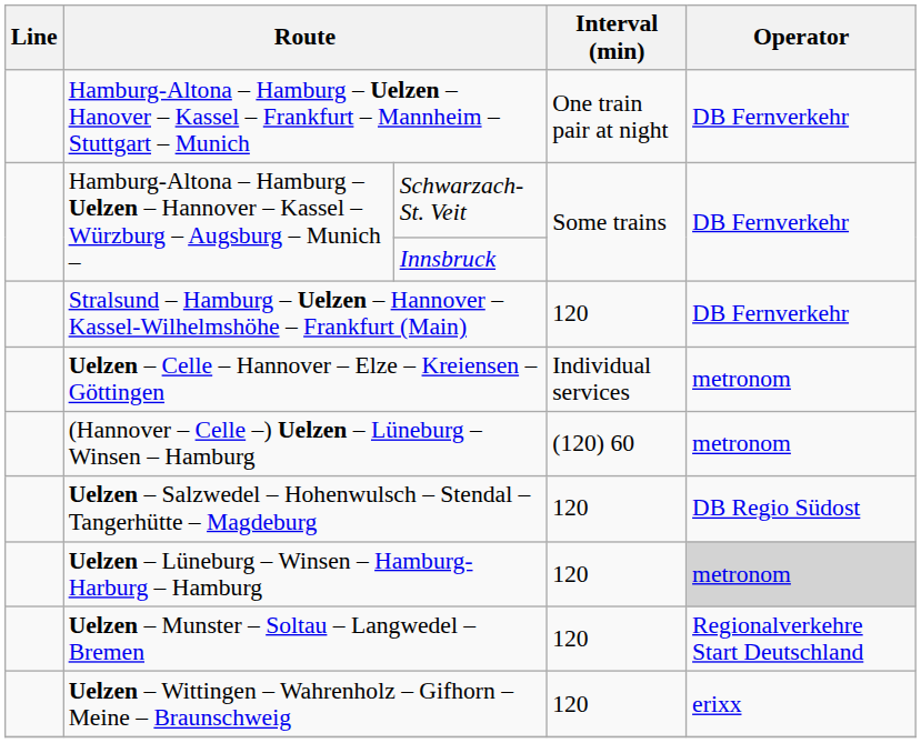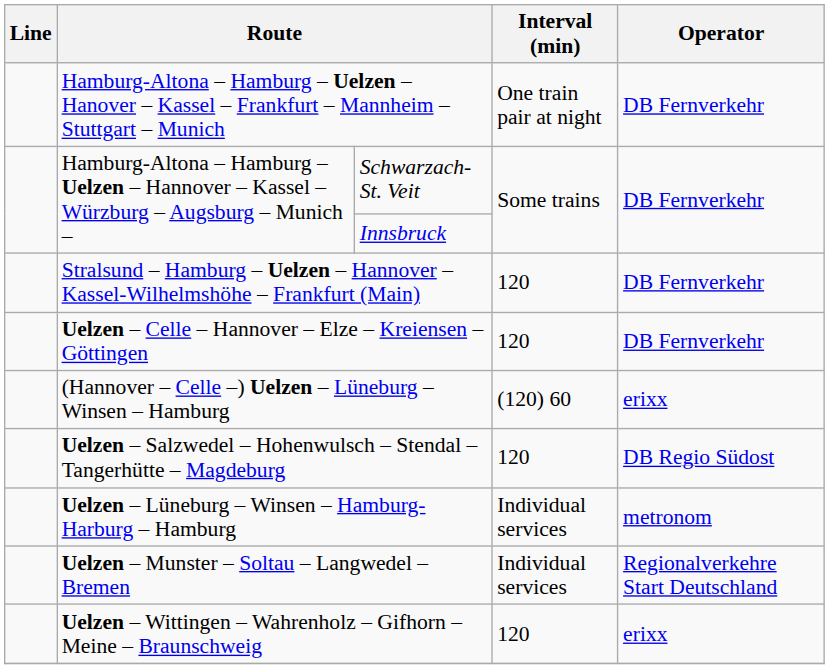 <table class="wikitable zebra">
 <tr>
 <th>Line</th>
 <th colspan=2>Route</th>
 <th>Interval (min)</th>
 <th>Operator</th>
 </tr>
 <tr>
 <td></td>
 <td colspan=2><a href='#'>Hamburg-Altona</a> – <a href='#'>Hamburg</a> – <strong>Uelzen</strong> – <a href='#'>Hanover</a> – <a href='#'>Kassel</a> – <a href='#'>Frankfurt</a> – <a href='#'>Mannheim</a> – <a href='#'>Stuttgart</a> – <a href='#'>Munich</a></td>
 <td>One train pair at night</td>
 <td><a href='#'>DB Fernverkehr</a></td>
 </tr>
 <tr>
 <td rowspan=2></td>
 <td rowspan=2>Hamburg-Altona – Hamburg – <strong>Uelzen</strong> – Hannover – Kassel – <a href='#'>Würzburg</a> –  <a href='#'>Augsburg</a> – Munich –</td>
 <td><em>Schwarzach-St. Veit</em></td>
 <td rowspan=2>Some trains</td>
 <td rowspan=2><a href='#'>DB Fernverkehr</a></td>
 </tr>
 <tr>
 <td><em><a href='#'>Innsbruck</a></em></td>
 </tr>
 <tr>
 <td align=center></td>
 <td colspan=2><a href='#'>Stralsund</a> – <a href='#'>Hamburg</a> – <strong>Uelzen</strong> – <a href='#'>Hannover</a> – <a href='#'>Kassel-Wilhelmshöhe</a> – <a href='#'>Frankfurt (Main)</a></td>
 <td>120</td>
 <td><a href='#'>DB Fernverkehr</a></td>
 </tr>
 <tr>
 <td align=center></td>
 <td colspan=2><strong>Uelzen</strong> – <a href='#'>Celle</a> – Hannover – Elze – <a href='#'>Kreiensen</a> – <a href='#'>Göttingen</a></td>
-<td>Individual services</td>
-<td><a href='#'>metronom</a></td>
+<td>120</td>
+<td><a href='#'>DB Fernverkehr</a></td>
 </tr>
 <tr>
 <td align=center></td>
 <td colspan=2>(Hannover – <a href='#'>Celle</a> –) <strong>Uelzen</strong> – <a href='#'>Lüneburg</a> – Winsen – Hamburg</td>
 <td>(120) 60</td>
-<td><a href='#'>metronom</a></td>
+<td><a href='#'>erixx</a></td>
 </tr>
 <tr>
 <td align=center></td>
 <td colspan=2><strong>Uelzen</strong> – Salzwedel – Hohenwulsch – Stendal – Tangerhütte – <a href='#'>Magdeburg</a></td>
 <td>120</td>
 <td><a href='#'>DB Regio Südost</a></td>
 </tr>
 <tr>
 <td align=center></td>
 <td colspan=2><strong>Uelzen</strong> – Lüneburg – Winsen – <a href='#'>Hamburg-Harburg</a> – Hamburg</td>
-<td>120</td>
-<td style="background: lightgrey;"><a href='#'>metronom</a></td>
+<td>Individual services</td>
+<td><a href='#'>metronom</a></td>
 </tr>
 <tr>
 <td align=center></td>
 <td colspan=2><strong>Uelzen</strong> – Munster – <a href='#'>Soltau</a> – Langwedel – <a href='#'>Bremen</a></td>
-<td>120</td>
+<td>Individual services</td>
 <td><a href='#'>Regionalverkehre Start Deutschland</a></td>
 </tr>
 <tr>
 <td align=center></td>
 <td colspan=2><strong>Uelzen</strong> – Wittingen – Wahrenholz – Gifhorn – Meine – <a href='#'>Braunschweig</a></td>
 <td>120</td>
 <td><a href='#'>erixx</a></td>
 </tr>
 <tr>
 </tr>
 </table>
